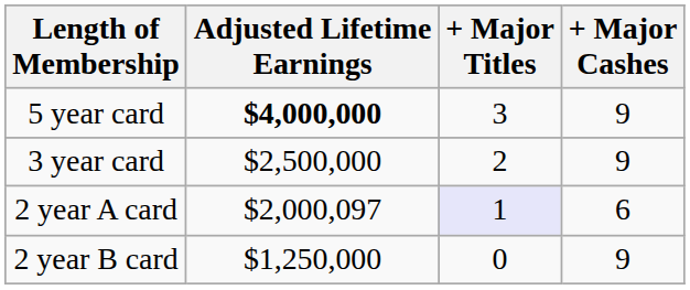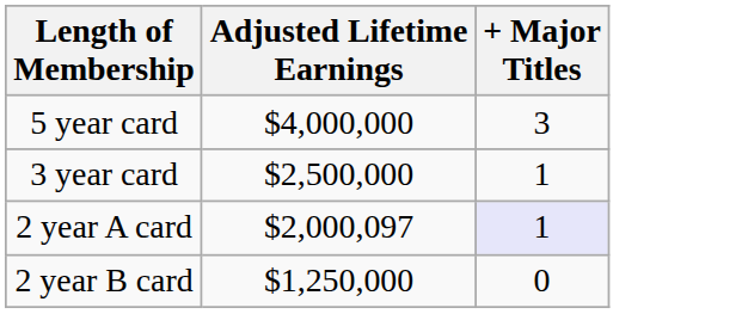 <table class="wikitable" style="text-align: center">
 <tr>
 <th>Length of<br>Membership</th>
 <th>Adjusted Lifetime<br>Earnings</th>
 <th>+ Major<br>Titles</th>
-<th>+ Major<br>Cashes</th>
 </tr>
 <tr>
 <td>5 year card</td>
-<td><strong>$4,000,000</strong></td>
+<td>$4,000,000</td>
 <td>3</td>
-<td>9</td>
 </tr>
 <tr>
 <td>3 year card</td>
 <td>$2,500,000</td>
-<td>2</td>
-<td>9</td>
+<td>1</td>
 </tr>
 <tr>
 <td>2 year A card</td>
 <td>$2,000,097</td>
 <td style="background: lavender;">1</td>
-<td>6</td>
 </tr>
 <tr>
 <td>2 year B card</td>
 <td>$1,250,000</td>
 <td>0</td>
-<td>9</td>
 </tr>
 </table>
